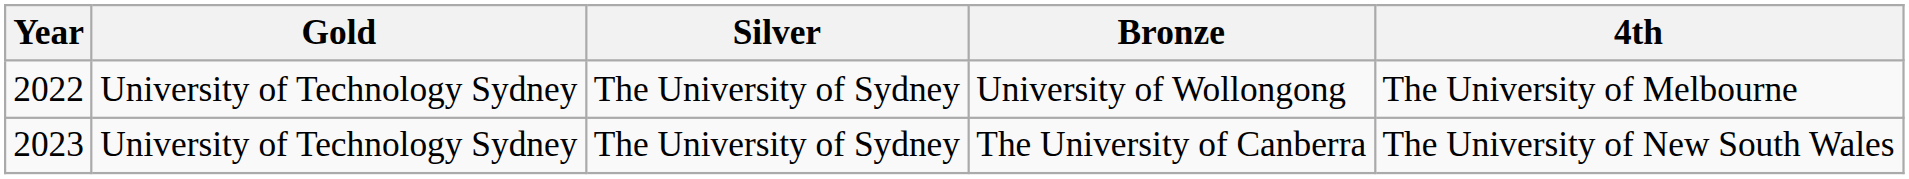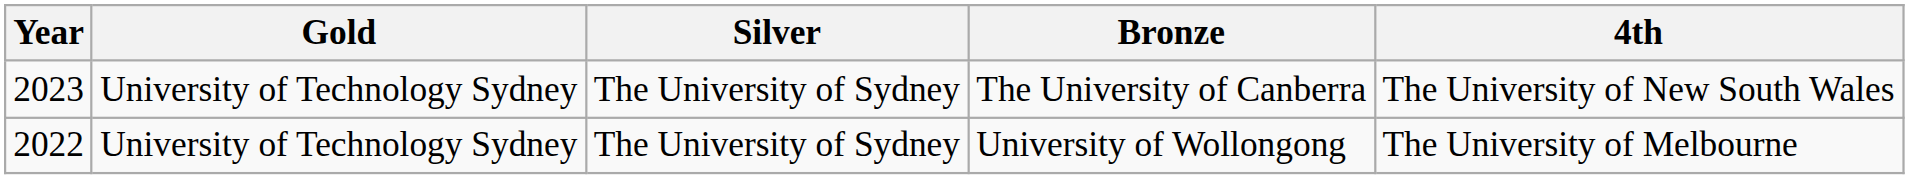 <table class="wikitable">
 <tr>
 <th>Year</th>
 <th>Gold</th>
 <th>Silver</th>
 <th>Bronze</th>
 <th>4th</th>
 </tr>
 <tr>
+<td>2023</td>
+<td>University of Technology Sydney</td>
+<td>The University of Sydney</td>
+<td>The University of Canberra</td>
+<td>The University of New South Wales</td>
+</tr>
+<tr>
 <td>2022</td>
 <td>University of Technology Sydney</td>
 <td>The University of Sydney</td>
 <td>University of Wollongong</td>
 <td>The University of Melbourne</td>
 </tr>
-<tr>
-<td>2023</td>
-<td>University of Technology Sydney</td>
-<td>The University of Sydney</td>
-<td>The University of Canberra</td>
-<td>The University of New South Wales</td>
-</tr>
 </table>
